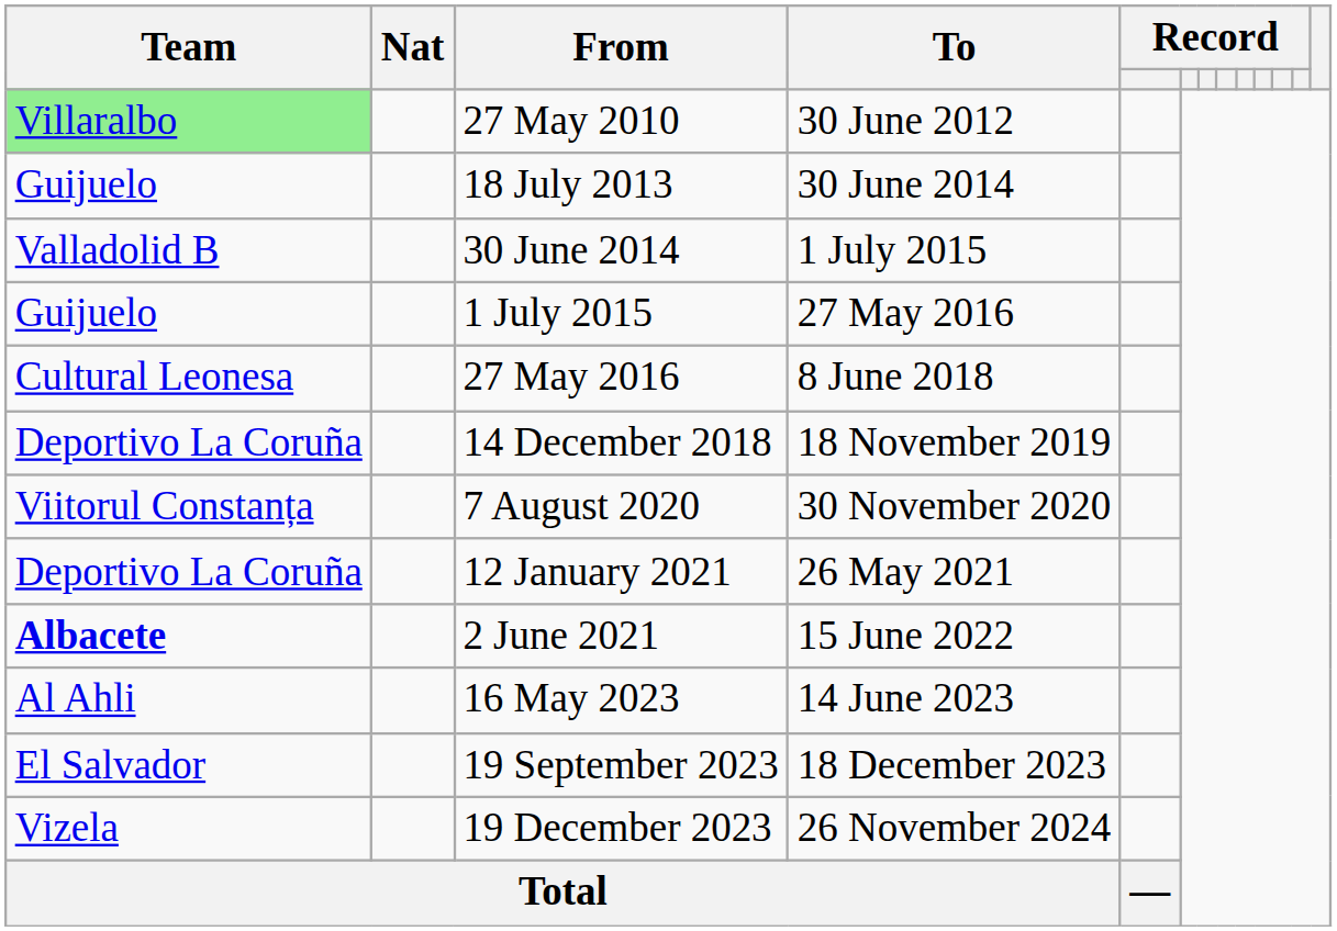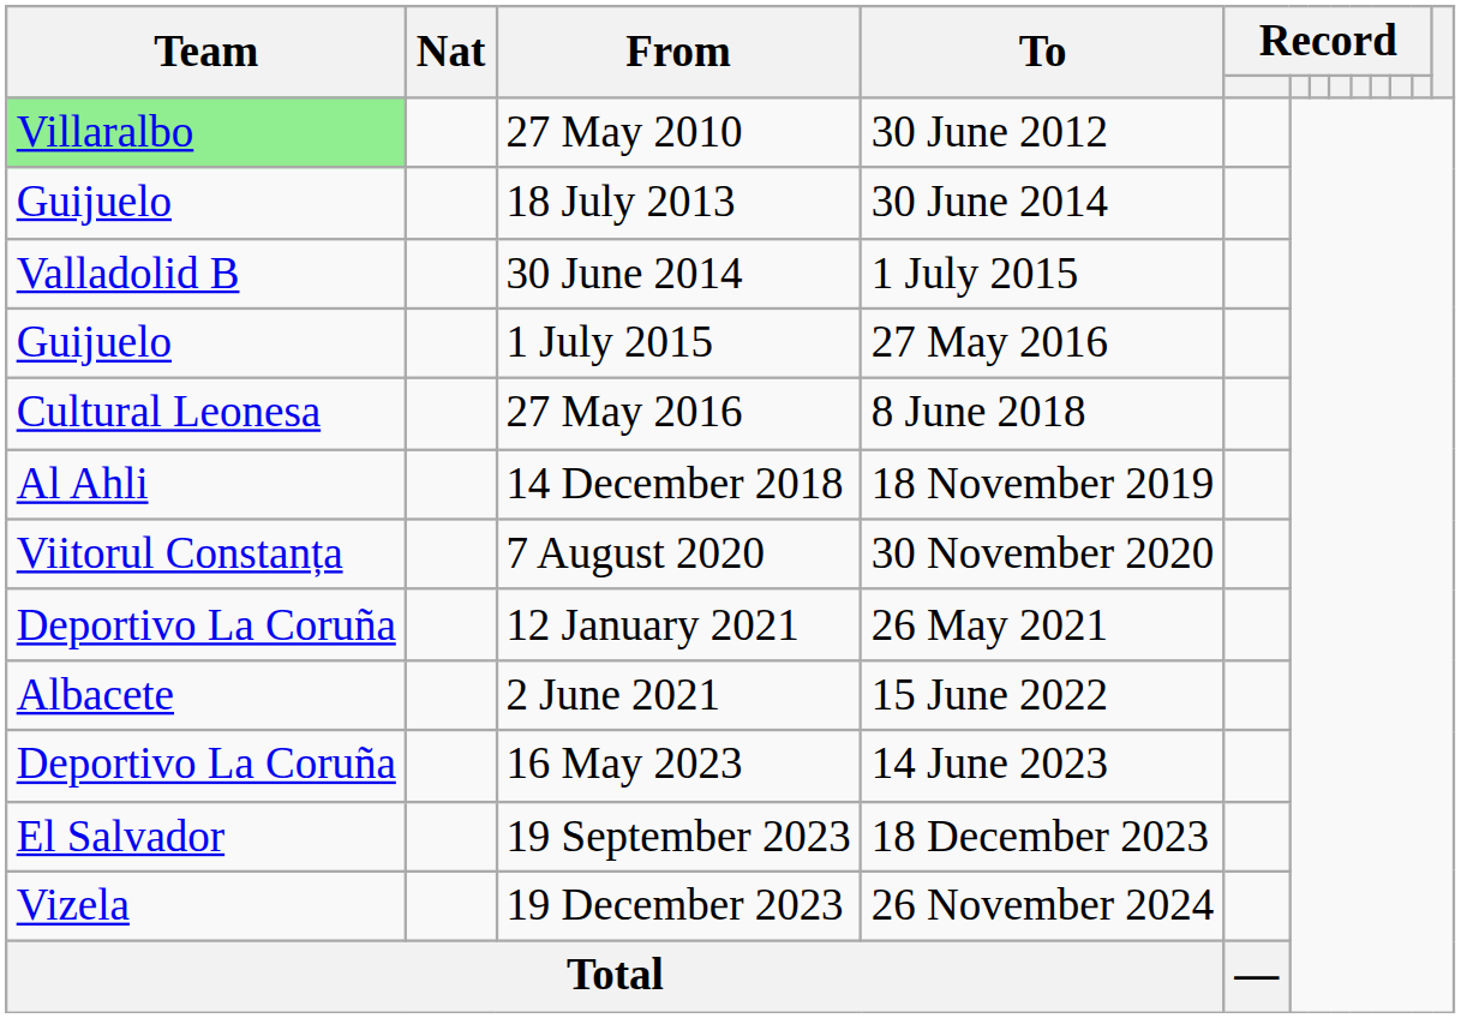 <table class="wikitable" style="text-align: center">
 <tr>
 <th rowspan="2">Team</th>
 <th rowspan="2">Nat</th>
 <th rowspan="2">From</th>
 <th rowspan="2">To</th>
 <th colspan="8">Record</th>
 <th rowspan=2></th>
 </tr>
 <tr>
 <th></th>
 <th></th>
 <th></th>
 <th></th>
 <th></th>
 <th></th>
 <th></th>
 <th></th>
 </tr>
 <tr>
 <td align=left style="background: lightgreen;"><a href='#'>Villaralbo</a></td>
 <td></td>
 <td align=left>27 May 2010</td>
 <td align=left>30 June 2012<br></td>
 <td></td>
 </tr>
 <tr>
 <td align=left><a href='#'>Guijuelo</a></td>
 <td></td>
 <td align=left>18 July 2013</td>
 <td align=left>30 June 2014<br></td>
 <td></td>
 </tr>
 <tr>
 <td align=left><a href='#'>Valladolid B</a></td>
 <td></td>
 <td align=left>30 June 2014</td>
 <td align=left>1 July 2015<br></td>
 <td></td>
 </tr>
 <tr>
 <td align=left><a href='#'>Guijuelo</a></td>
 <td></td>
 <td align=left>1 July 2015</td>
 <td align=left>27 May 2016<br></td>
 <td></td>
 </tr>
 <tr>
 <td align=left><a href='#'>Cultural Leonesa</a></td>
 <td></td>
 <td align=left>27 May 2016</td>
 <td align=left>8 June 2018<br></td>
 <td></td>
 </tr>
 <tr>
-<td align=left><a href='#'>Deportivo La Coruña</a></td>
+<td align=left><a href='#'>Al Ahli</a></td>
 <td></td>
 <td align=left>14 December 2018</td>
 <td align=left>18 November 2019<br></td>
 <td></td>
 </tr>
 <tr>
 <td align=left><a href='#'>Viitorul Constanța</a></td>
 <td></td>
 <td align=left>7 August 2020</td>
 <td align=left>30 November 2020<br></td>
 <td></td>
 </tr>
 <tr>
 <td align=left><a href='#'>Deportivo La Coruña</a></td>
 <td></td>
 <td align=left>12 January 2021</td>
 <td align=left>26 May 2021<br></td>
 <td></td>
 </tr>
 <tr>
-<td align=left><strong><a href='#'>Albacete</a></strong></td>
+<td align=left><a href='#'>Albacete</a></td>
 <td></td>
 <td align=left>2 June 2021</td>
 <td align=left>15 June 2022<br></td>
 <td></td>
 </tr>
 <tr>
-<td align=left><a href='#'>Al Ahli</a></td>
+<td align=left><a href='#'>Deportivo La Coruña</a></td>
 <td></td>
 <td align=left>16 May 2023</td>
 <td align=left>14 June 2023<br></td>
 <td></td>
 </tr>
 <tr>
 <td align=left><a href='#'>El Salvador</a></td>
 <td></td>
 <td align=left>19 September 2023</td>
 <td align=left>18 December 2023<br></td>
 <td></td>
 </tr>
 <tr>
 <td align=left><a href='#'>Vizela</a></td>
 <td></td>
 <td align=left>19 December 2023</td>
 <td align=left>26 November 2024<br></td>
 <td></td>
 </tr>
 <tr>
 <th colspan="4">Total<br></th>
 <th>—</th>
 </tr>
 </table>
